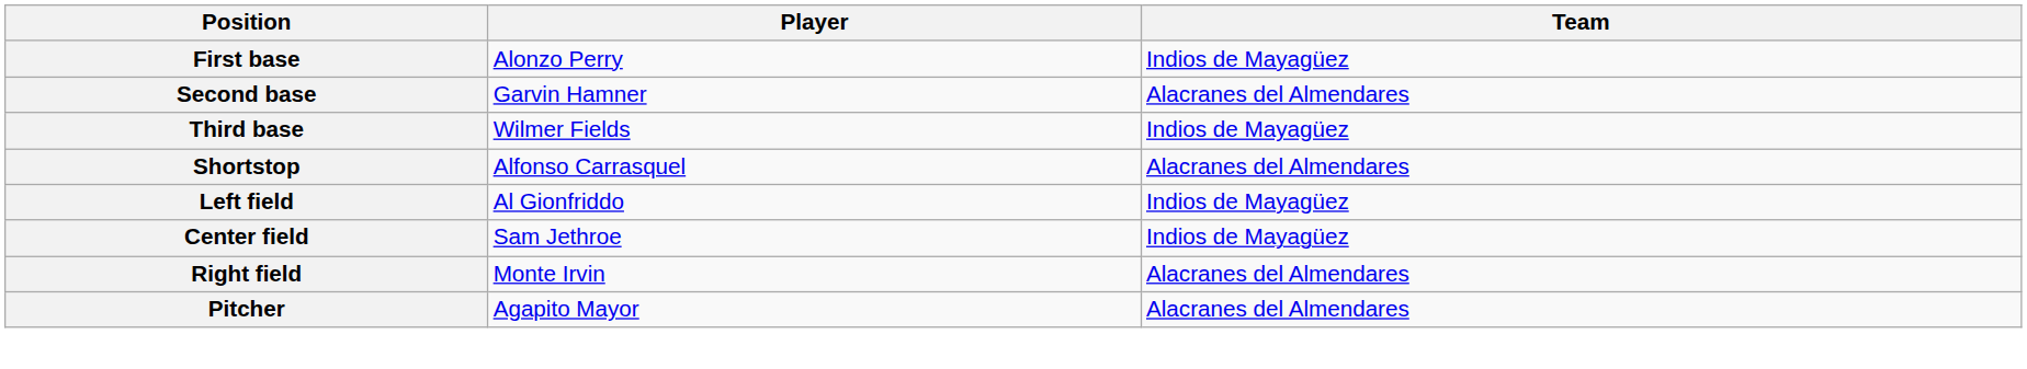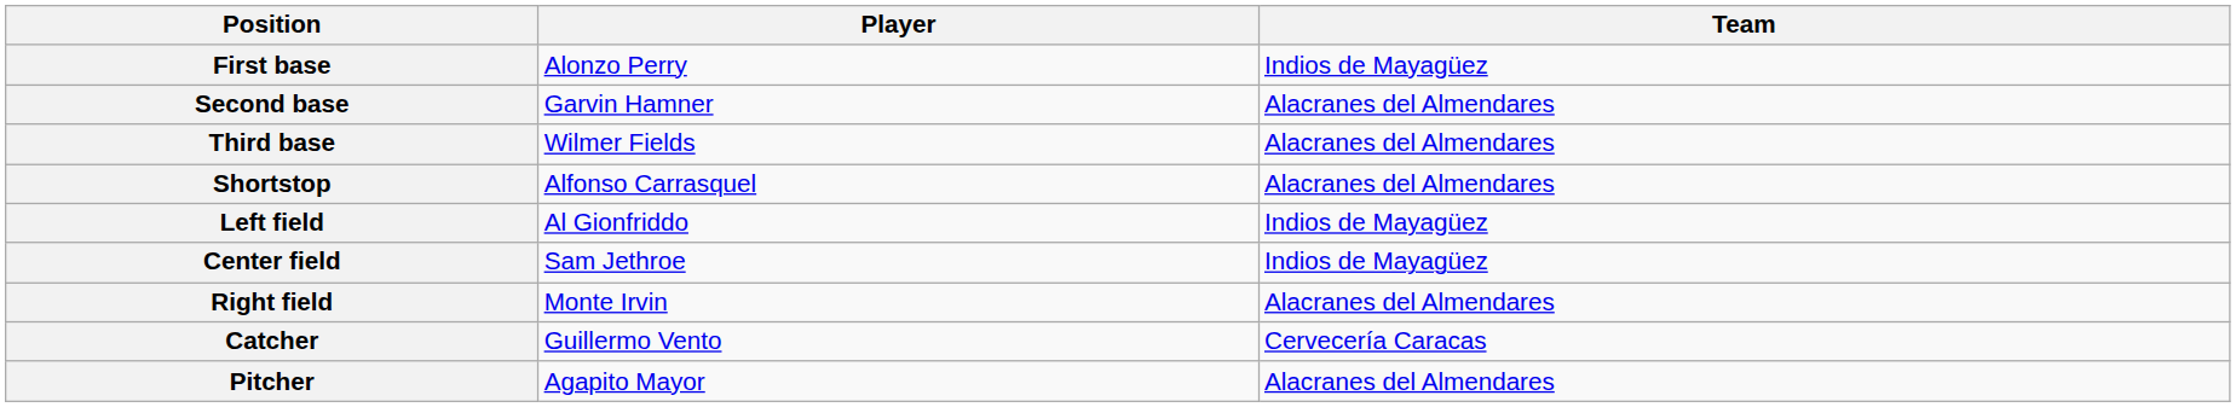 <table class="wikitable plainrowheaders" style="border-collapse:collapse; width:90%">
 <tr>
 <th>Position</th>
 <th>Player</th>
 <th>Team</th>
 </tr>
 <tr>
 <th scope="row"><strong>First base</strong></th>
 <td> <a href='#'>Alonzo Perry</a></td>
 <td> <a href='#'>Indios de Mayagüez</a></td>
 </tr>
 <tr>
 <th scope="row"><strong>Second base</strong></th>
 <td> <a href='#'>Garvin Hamner</a></td>
 <td> <a href='#'>Alacranes del Almendares</a></td>
 </tr>
 <tr>
 <th scope="row"><strong>Third base</strong></th>
 <td> <a href='#'>Wilmer Fields</a></td>
-<td> <a href='#'>Indios de Mayagüez</a></td>
+<td> <a href='#'>Alacranes del Almendares</a></td>
 </tr>
 <tr>
 <th scope="row"><strong>Shortstop</strong></th>
 <td> <a href='#'>Alfonso Carrasquel</a></td>
 <td> <a href='#'>Alacranes del Almendares</a></td>
 </tr>
 <tr>
 <th scope="row"><strong>Left field</strong></th>
 <td> <a href='#'>Al Gionfriddo</a></td>
 <td> <a href='#'>Indios de Mayagüez</a></td>
 </tr>
 <tr>
 <th scope="row"><strong>Center field</strong></th>
 <td> <a href='#'>Sam Jethroe</a></td>
 <td> <a href='#'>Indios de Mayagüez</a></td>
 </tr>
 <tr>
 <th scope="row"><strong>Right field</strong></th>
 <td> <a href='#'>Monte Irvin</a></td>
 <td> <a href='#'>Alacranes del Almendares</a></td>
 </tr>
 <tr>
+<th scope="row"><strong>Catcher</strong></th>
+<td> <a href='#'>Guillermo Vento</a></td>
+<td> <a href='#'>Cervecería Caracas</a></td>
+</tr>
+<tr>
 <th scope="row"><strong>Pitcher</strong></th>
 <td> <a href='#'>Agapito Mayor</a></td>
 <td> <a href='#'>Alacranes del Almendares</a></td>
 </tr>
 </table>
